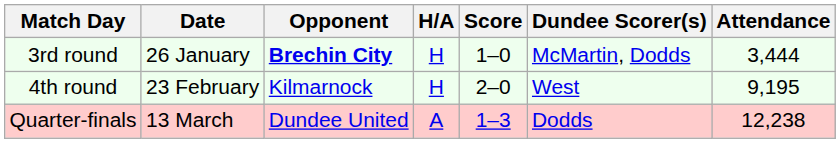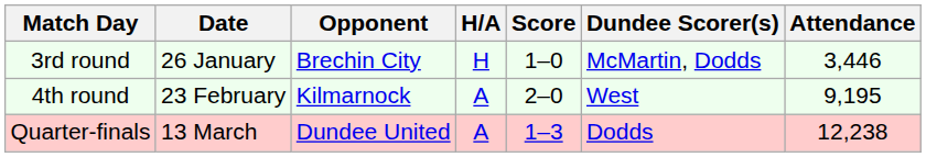 <table class="wikitable" style="text-align:center">
 <tr>
 <th>Match Day</th>
 <th>Date</th>
 <th>Opponent</th>
 <th>H/A</th>
 <th>Score</th>
 <th>Dundee Scorer(s)</th>
 <th>Attendance</th>
 </tr>
 <tr bgcolor="#EEFFEE">
 <td>3rd round</td>
 <td align="left">26 January</td>
-<td align="left"><strong><a href='#'>Brechin City</a></strong></td>
+<td align="left"><a href='#'>Brechin City</a></td>
 <td><a href='#'>H</a></td>
 <td>1–0</td>
 <td align="left"><a href='#'>McMartin</a>, <a href='#'>Dodds</a></td>
-<td>3,444</td>
+<td>3,446</td>
 </tr>
 <tr bgcolor="#EEFFEE">
 <td>4th round</td>
 <td align="left">23 February</td>
 <td align="left"><a href='#'>Kilmarnock</a></td>
-<td><a href='#'>H</a></td>
+<td><a href='#'>A</a></td>
 <td>2–0</td>
 <td align="left"><a href='#'>West</a></td>
 <td>9,195</td>
 </tr>
 <tr bgcolor="#FFCCCC">
 <td>Quarter-finals</td>
 <td align="left">13 March</td>
 <td align="left"><a href='#'>Dundee United</a></td>
 <td><a href='#'>A</a></td>
 <td><a href='#'>1–3</a></td>
 <td align="left"><a href='#'>Dodds</a></td>
 <td>12,238</td>
 </tr>
 </table>
